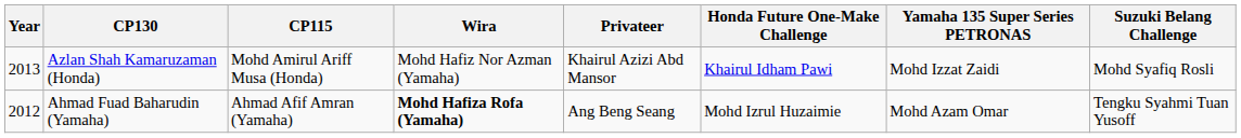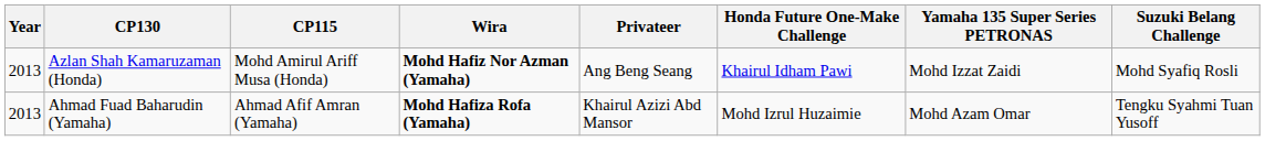 <table class="wikitable">
 <tr>
 <th>Year</th>
 <th>CP130</th>
 <th>CP115</th>
 <th>Wira</th>
 <th>Privateer</th>
 <th>Honda Future One-Make Challenge</th>
 <th>Yamaha 135 Super Series PETRONAS</th>
 <th>Suzuki Belang Challenge</th>
 </tr>
 <tr>
 <td>2013</td>
 <td><a href='#'>Azlan Shah Kamaruzaman</a> (Honda)</td>
 <td>Mohd Amirul Ariff Musa (Honda)</td>
-<td>Mohd Hafiz Nor Azman (Yamaha)</td>
-<td>Khairul Azizi Abd Mansor</td>
+<td><strong>Mohd Hafiz Nor Azman (Yamaha)</strong></td>
+<td>Ang Beng Seang</td>
 <td><a href='#'>Khairul Idham Pawi</a></td>
 <td>Mohd Izzat Zaidi</td>
 <td>Mohd Syafiq Rosli</td>
 </tr>
 <tr>
-<td>2012</td>
+<td>2013</td>
 <td>Ahmad Fuad Baharudin (Yamaha)</td>
 <td>Ahmad Afif Amran (Yamaha)</td>
 <td><strong>Mohd Hafiza Rofa (Yamaha)</strong></td>
-<td>Ang Beng Seang</td>
+<td>Khairul Azizi Abd Mansor</td>
 <td>Mohd Izrul Huzaimie</td>
 <td>Mohd Azam Omar</td>
 <td>Tengku Syahmi Tuan Yusoff</td>
 </tr>
 </table>
